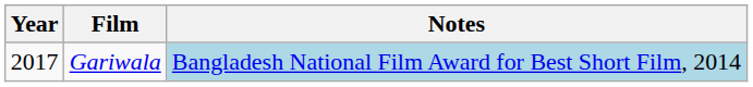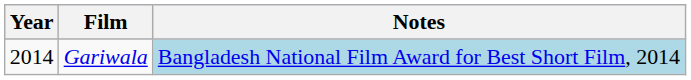 <table class="wikitable">
 <tr style="background:#B0C4DE;">
 <th>Year</th>
 <th>Film</th>
 <th>Notes</th>
 </tr>
 <tr>
-<td style="text-align:center;">2017</td>
+<td style="text-align:center;">2014</td>
 <td><em><a href='#'>Gariwala</a></em></td>
 <td style="background: lightblue;"><a href='#'>Bangladesh National Film Award for Best Short Film</a>, 2014</td>
 </tr>
 </table>
